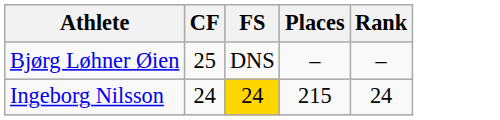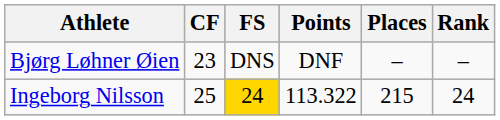 <table class="wikitable" border="1" style="font-size:90%">
 <tr>
 <th>Athlete</th>
 <th>CF</th>
 <th>FS</th>
+<th>Points</th>
 <th>Places</th>
 <th>Rank</th>
 </tr>
 <tr align=center>
 <td align=left><a href='#'>Bjørg Løhner Øien</a></td>
-<td>25</td>
+<td>23</td>
 <td>DNS</td>
+<td>DNF</td>
 <td>–</td>
 <td>–</td>
 </tr>
 <tr align=center>
 <td align=left><a href='#'>Ingeborg Nilsson</a></td>
-<td>24</td>
+<td>25</td>
 <td style="background: gold;">24</td>
+<td>113.322</td>
 <td>215</td>
 <td>24</td>
 </tr>
 </table>
